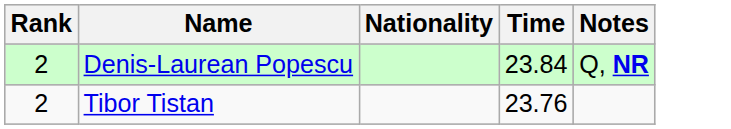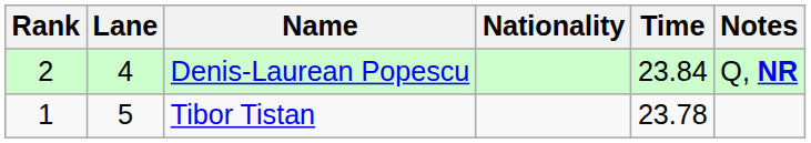 <table class="wikitable sortable" style="text-align:center">
 <tr>
 <th>Rank</th>
+<th>Lane</th>
 <th>Name</th>
 <th>Nationality</th>
 <th>Time</th>
 <th>Notes</th>
 </tr>
 <tr bgcolor=ccffcc>
 <td>2</td>
+<td>4</td>
 <td align=left><a href='#'>Denis-Laurean Popescu</a></td>
 <td align=left></td>
 <td>23.84</td>
 <td>Q, <strong><a href='#'>NR</a></strong></td>
 </tr>
 <tr>
-<td>2</td>
+<td>1</td>
+<td>5</td>
 <td align=left><a href='#'>Tibor Tistan</a></td>
 <td align=left></td>
-<td>23.76</td>
+<td>23.78</td>
 <td></td>
 </tr>
 </table>
